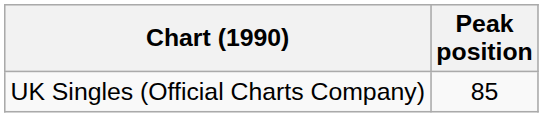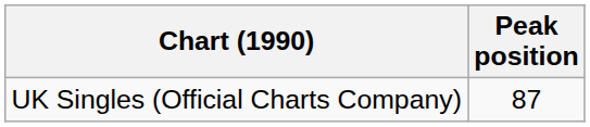 <table class="wikitable">
 <tr>
 <th>Chart (1990)</th>
 <th>Peak<br>position</th>
 </tr>
 <tr>
 <td>UK Singles (Official Charts Company)</td>
-<td style="text-align:center;">85</td>
+<td style="text-align:center;">87</td>
 </tr>
 </table>
